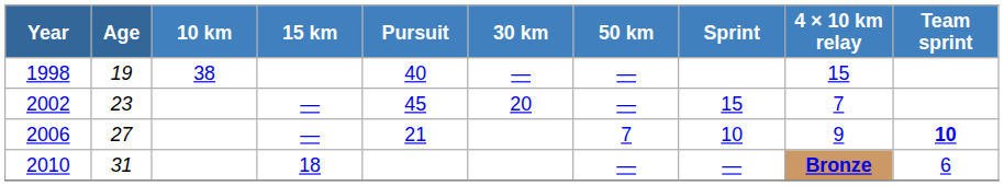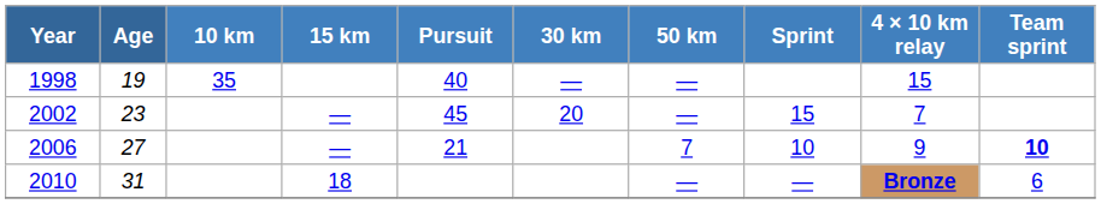 <table class="wikitable" style="font-size:95%; text-align:center; border:grey solid 1px; border-collapse:collapse; background:#ffffff;">
 <tr>
 <th style="background-color:#369; color:white; width:60px;"> Year </th>
 <th style="background-color:#369; color:white; width:40px;"> Age </th>
 <th style="background-color:#4180be; color:white; width:75px;"> 10 km </th>
 <th style="background-color:#4180be; color:white; width:75px;"> 15 km </th>
 <th style="background-color:#4180be; color:white; width:75px;"> Pursuit </th>
 <th style="background-color:#4180be; color:white; width:75px;"> 30 km </th>
 <th style="background-color:#4180be; color:white; width:75px;"> 50 km </th>
 <th style="background-color:#4180be; color:white; width:75px;"> Sprint </th>
 <th style="background-color:#4180be; color:white; width:75px;"> 4 × 10 km <br> relay </th>
 <th style="background-color:#4180be; color:white; width:75px;"> Team <br> sprint </th>
 </tr>
 <tr>
 <td><a href='#'>1998</a></td>
 <td><em>19</em></td>
-<td><a href='#'>38</a></td>
+<td><a href='#'>35</a></td>
 <td></td>
 <td><a href='#'>40</a></td>
 <td><a href='#'>—</a></td>
 <td><a href='#'>—</a></td>
 <td></td>
 <td><a href='#'>15</a></td>
 <td></td>
 </tr>
 <tr>
 <td><a href='#'>2002</a></td>
 <td><em>23</em></td>
 <td></td>
 <td><a href='#'>—</a></td>
 <td><a href='#'>45</a></td>
 <td><a href='#'>20</a></td>
 <td><a href='#'>—</a></td>
 <td><a href='#'>15</a></td>
 <td><a href='#'>7</a></td>
 <td></td>
 </tr>
 <tr>
 <td><a href='#'>2006</a></td>
 <td><em>27</em></td>
 <td></td>
 <td><a href='#'>—</a></td>
 <td><a href='#'>21</a></td>
 <td></td>
 <td><a href='#'>7</a></td>
 <td><a href='#'>10</a></td>
 <td><a href='#'>9</a></td>
 <td><strong><a href='#'>10</a></strong></td>
 </tr>
 <tr>
 <td><a href='#'>2010</a></td>
 <td><em>31</em></td>
 <td></td>
 <td><a href='#'>18</a></td>
 <td><a href='#'></a></td>
 <td></td>
 <td><a href='#'>—</a></td>
 <td><a href='#'>—</a></td>
 <td style="background:#c96;"><a href='#'><strong>Bronze</strong></a></td>
 <td><a href='#'>6</a></td>
 </tr>
 <tr>
 </tr>
 </table>
